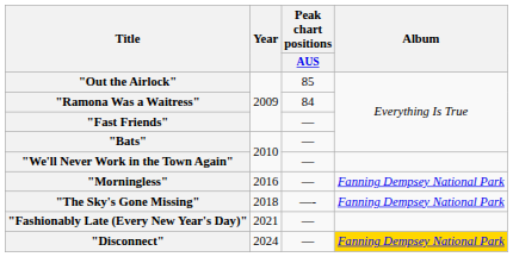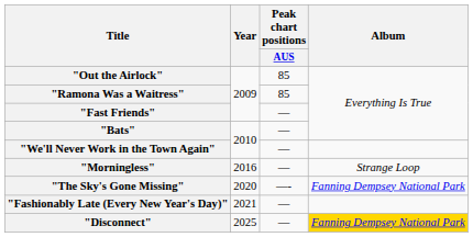 <table class="wikitable plainrowheaders" style="text-align:center;">
 <tr>
 <th scope="col" rowspan="2">Title</th>
 <th scope="col" rowspan="2">Year</th>
 <th scope="col" colspan="1">Peak chart positions</th>
 <th scope="col" rowspan="2">Album</th>
 </tr>
 <tr>
 <th scope="col" style="width:3em;font-size:90%;"><a href='#'>AUS</a><br></th>
 </tr>
 <tr>
 <th scope="row">"Out the Airlock"</th>
 <td rowspan="3">2009</td>
 <td>85</td>
 <td rowspan="4"><em>Everything Is True</em></td>
 </tr>
 <tr>
 <th scope="row">"Ramona Was a Waitress"</th>
-<td>84</td>
+<td>85</td>
 </tr>
 <tr>
 <th scope="row">"Fast Friends"</th>
 <td>—</td>
 </tr>
 <tr>
 <th scope="row">"Bats"</th>
 <td rowspan="2">2010</td>
 <td>—</td>
 </tr>
 <tr>
 <th scope="row">"We'll Never Work in the Town Again"</th>
 <td>—</td>
 <td></td>
 </tr>
 <tr>
 <th scope="row">"Morningless"</th>
 <td>2016</td>
 <td>—</td>
-<td><em><a href='#'>Fanning Dempsey National Park</a></em></td>
+<td><em>Strange Loop</em></td>
 </tr>
 <tr>
 <th scope="row">"The Sky's Gone Missing"</th>
-<td>2018</td>
+<td>2020</td>
 <td>—-</td>
 <td><em><a href='#'>Fanning Dempsey National Park</a></em></td>
 </tr>
 <tr>
 <th scope="row">"Fashionably Late (Every New Year's Day)"<br></th>
 <td>2021</td>
 <td>—</td>
 <td></td>
 </tr>
 <tr>
 <th scope="row">"Disconnect"<br></th>
-<td>2024</td>
+<td>2025</td>
 <td>—</td>
 <td style="background: gold;"><em><a href='#'>Fanning Dempsey National Park</a></em></td>
 </tr>
 </table>
